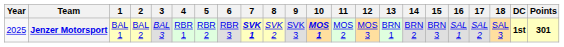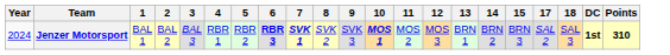 <table class="wikitable" style="text-align:center; font-size:85%">
 <tr>
 <th>Year</th>
 <th>Team</th>
 <th>1</th>
 <th>2</th>
 <th>3</th>
 <th>4</th>
 <th>5</th>
 <th>6</th>
 <th>7</th>
 <th>8</th>
 <th>9</th>
 <th>10</th>
 <th>11</th>
 <th>12</th>
 <th>13</th>
 <th>14</th>
 <th>15</th>
-<th>16</th>
 <th>17</th>
 <th>18</th>
 <th>DC</th>
 <th>Points</th>
 </tr>
 <tr>
-<td><a href='#'>2025</a></td>
+<td><a href='#'>2024</a></td>
 <th nowrap><a href='#'>Jenzer Motorsport</a></th>
 <td style="background:#FFFFBF"><a href='#'>BAL<br>1</a><br></td>
 <td style="background:#FFFFBF"><a href='#'>BAL<br>2</a><br></td>
 <td style="background:#DFDFDF"><em><a href='#'>BAL<br>3</a></em><br></td>
 <td style="background:#DFFFDF"><a href='#'>RBR<br>1</a><br></td>
 <td style="background:#DFFFDF"><a href='#'>RBR<br>2</a><br></td>
-<td style="background:#DFDFDF"><a href='#'>RBR<br>3</a><br></td>
+<td style="background:#DFDFDF"><strong><a href='#'>RBR<br>3</a><br></strong></td>
 <td style="background:#FFFFBF"><strong><em><a href='#'>SVK<br>1</a></em></strong><br></td>
 <td style="background:#FFFFBF"><em><a href='#'>SVK<br>2</a></em><br></td>
 <td style="background:#DFDFDF"><a href='#'>SVK<br>3</a><br></td>
 <td style="background:#FFDF9F"><strong><em><a href='#'>MOS<br>1</a></em><br></strong></td>
 <td style="background:#DFFFDF"><a href='#'>MOS<br>2</a><br></td>
 <td style="background:#FFDF9F"><a href='#'>MOS<br>3</a><br></td>
 <td style="background:#DFFFDF"><a href='#'>BRN<br>1</a><br></td>
 <td style="background:#DFDFDF"><a href='#'>BRN<br>2</a><br></td>
 <td style="background:#DFDFDF"><a href='#'>BRN<br>3</a><br></td>
-<td style="background:#DFDFDF"><em><a href='#'>SAL<br>1</a></em><br></td>
 <td style="background:#DFDFDF"><em><a href='#'>SAL<br>2</a></em><br></td>
 <td style="background:#FFDF9F"><a href='#'>SAL<br>3</a><br></td>
 <th style="background:#FFFFBF">1st</th>
-<th style="background:#FFFFBF">301</th>
+<th style="background:#FFFFBF">310</th>
 </tr>
 </table>
